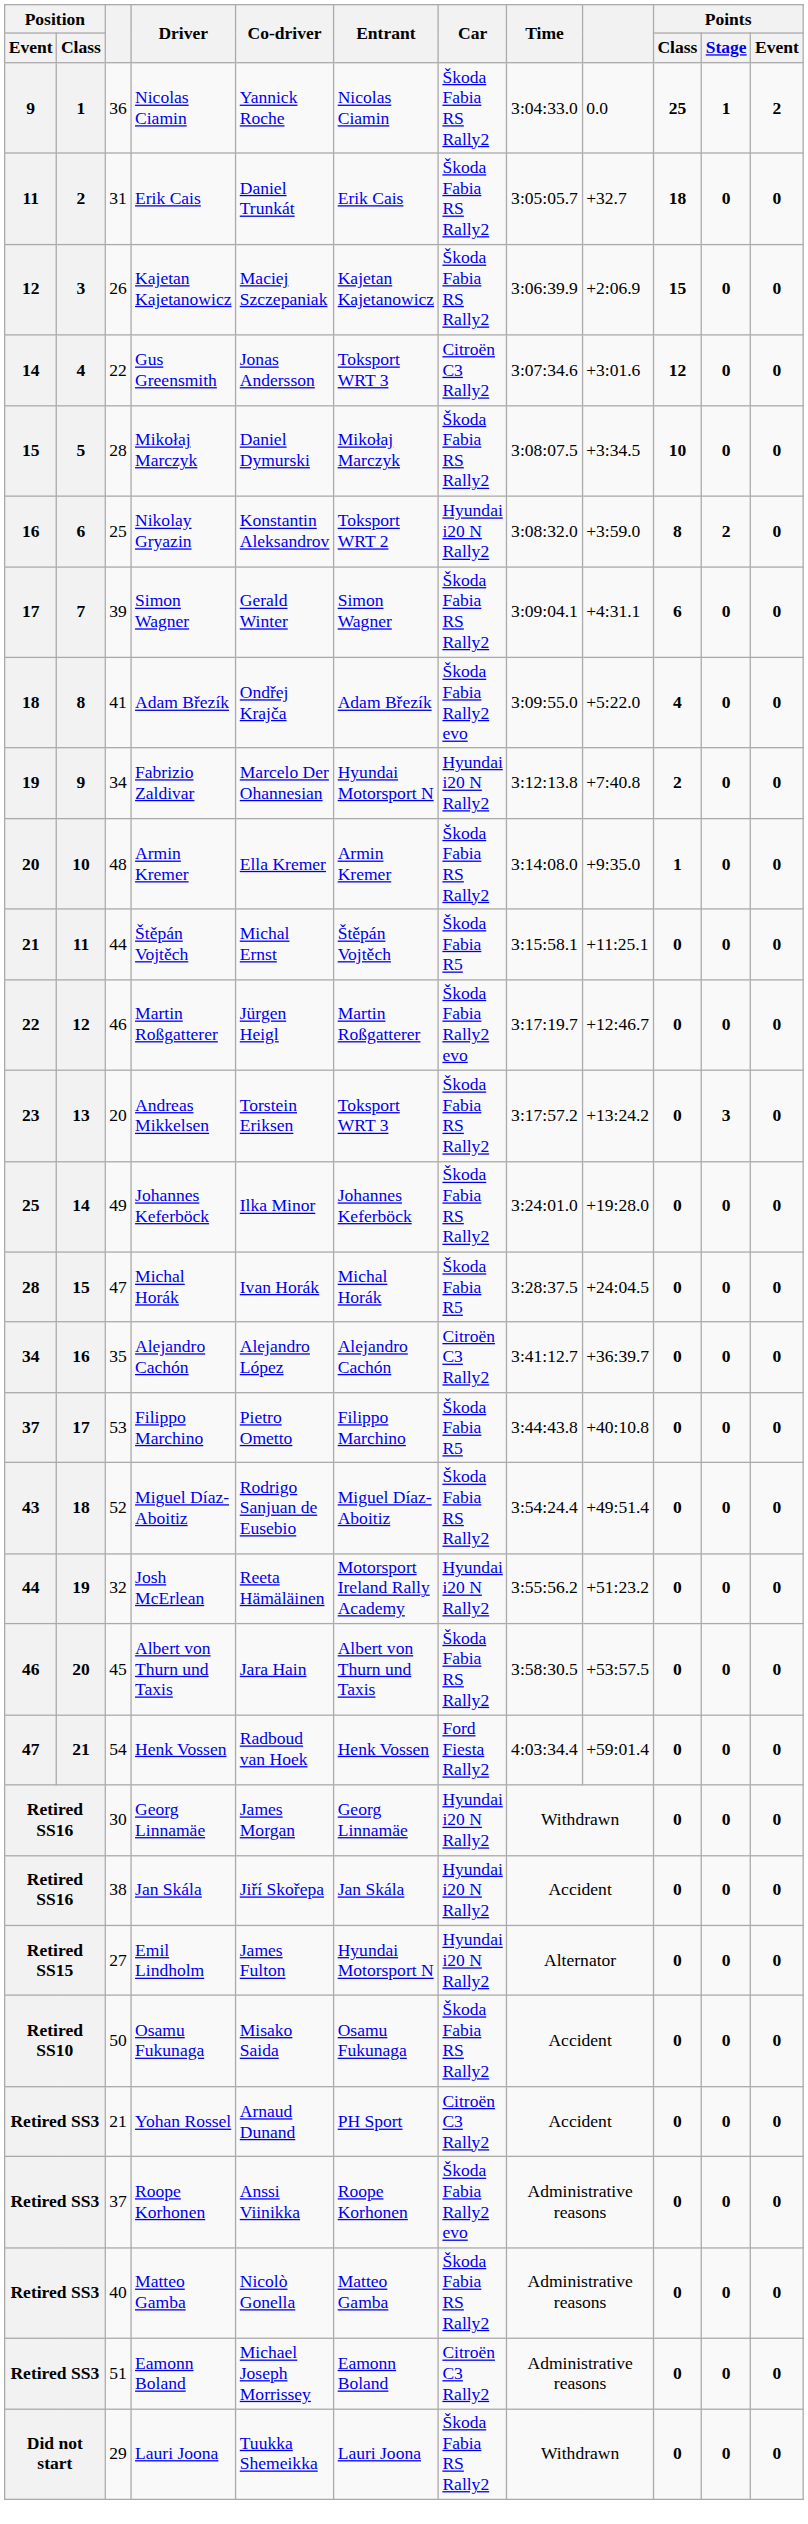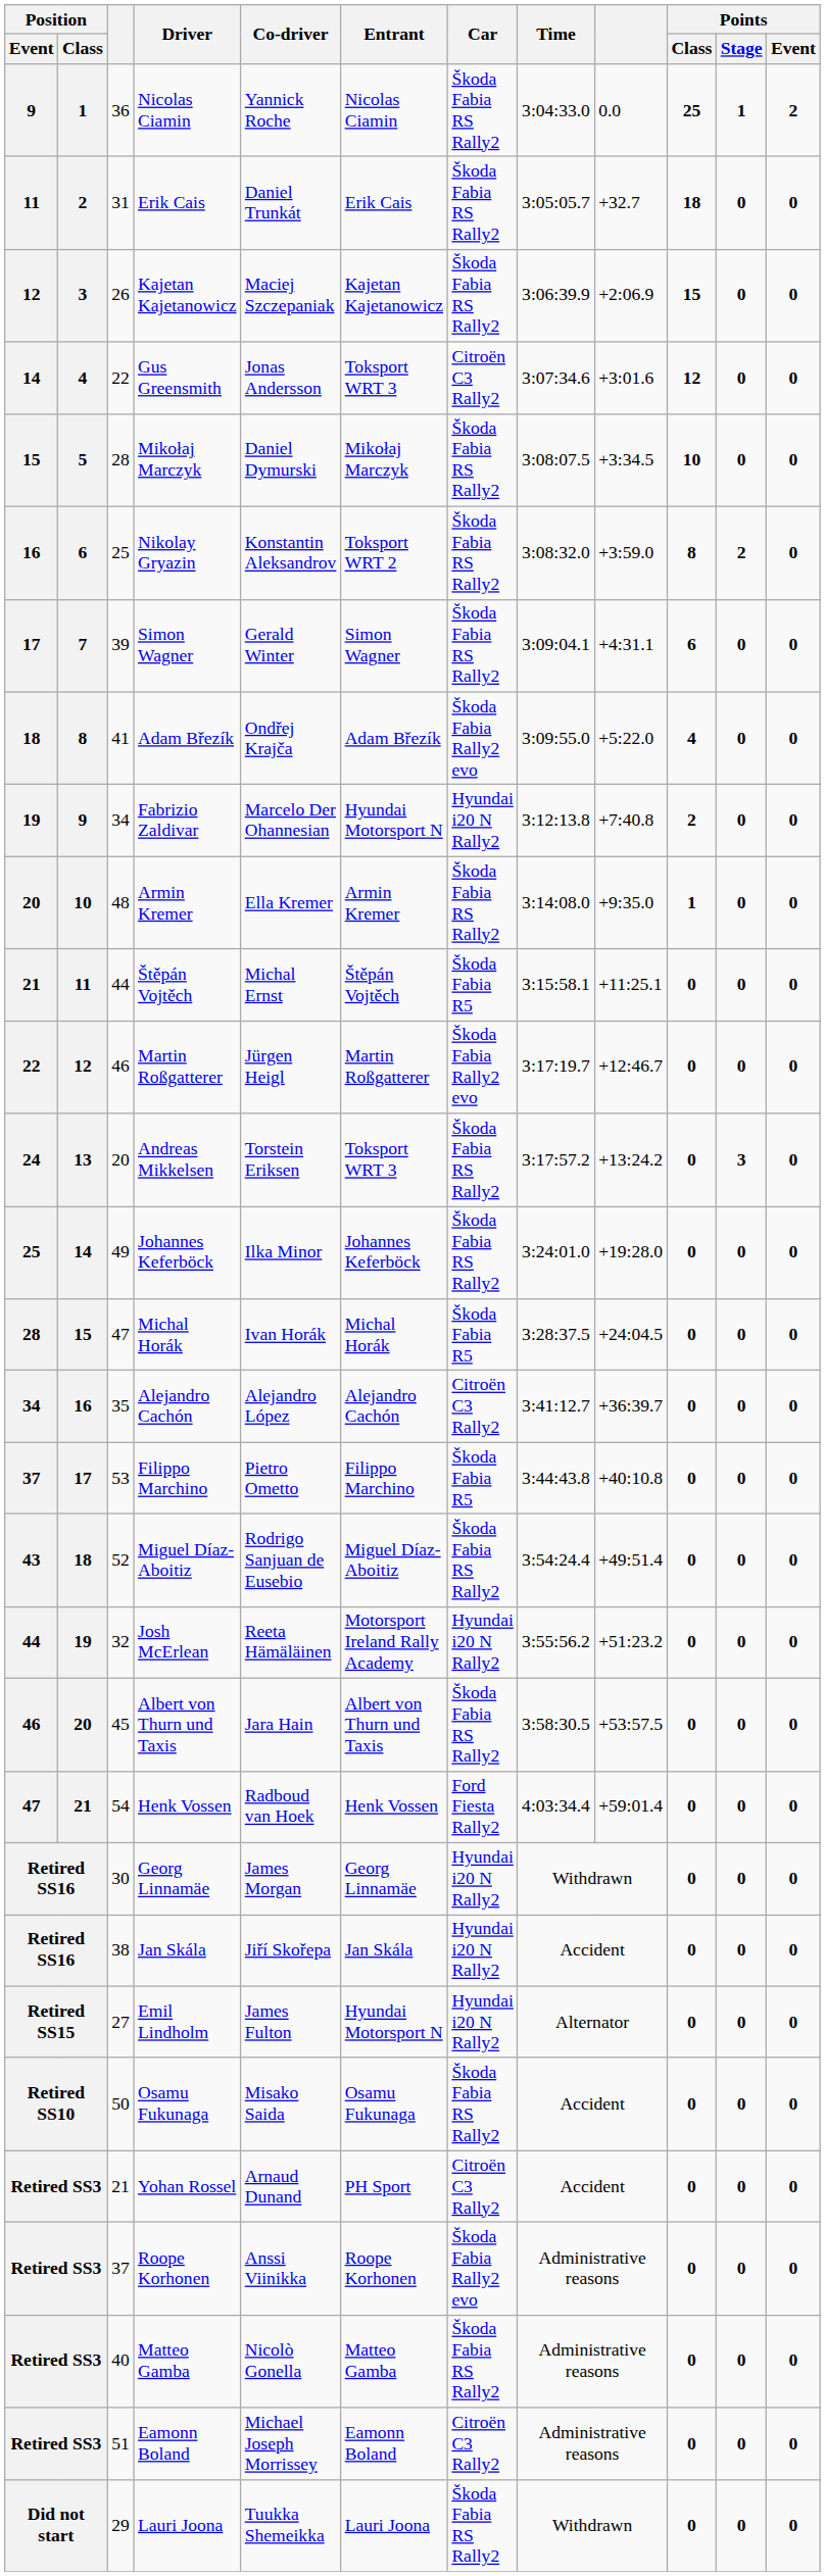 <table class="wikitable" width=85% style="font-size: 85%;">
 <tr>
 <th colspan="2">Position</th>
 <th rowspan="2"></th>
 <th rowspan="2">Driver</th>
 <th rowspan="2">Co-driver</th>
 <th rowspan="2">Entrant</th>
 <th rowspan="2">Car</th>
 <th rowspan="2">Time</th>
 <th rowspan="2"></th>
 <th colspan="3">Points</th>
 </tr>
 <tr>
 <th>Event</th>
 <th>Class</th>
 <th>Class</th>
 <th><a href='#'>Stage</a></th>
 <th>Event</th>
 </tr>
 <tr>
 <th>9</th>
 <th>1</th>
 <td align="center">36</td>
 <td><a href='#'>Nicolas Ciamin</a></td>
 <td><a href='#'>Yannick Roche</a></td>
 <td><a href='#'>Nicolas Ciamin</a></td>
 <td><a href='#'>Škoda Fabia RS Rally2</a></td>
 <td>3:04:33.0</td>
 <td>0.0</td>
 <td align="center"><strong>25</strong></td>
 <td align="center"><strong>1</strong></td>
 <td align="center"><strong>2</strong></td>
 </tr>
 <tr>
 <th>11</th>
 <th>2</th>
 <td align="center">31</td>
 <td><a href='#'>Erik Cais</a></td>
 <td><a href='#'>Daniel Trunkát</a></td>
 <td><a href='#'>Erik Cais</a></td>
 <td><a href='#'>Škoda Fabia RS Rally2</a></td>
 <td>3:05:05.7</td>
 <td>+32.7</td>
 <td align="center"><strong>18</strong></td>
 <td align="center"><strong>0</strong></td>
 <td align="center"><strong>0</strong></td>
 </tr>
 <tr>
 <th>12</th>
 <th>3</th>
 <td align="center">26</td>
 <td><a href='#'>Kajetan Kajetanowicz</a></td>
 <td><a href='#'>Maciej Szczepaniak</a></td>
 <td><a href='#'>Kajetan Kajetanowicz</a></td>
 <td><a href='#'>Škoda Fabia RS Rally2</a></td>
 <td>3:06:39.9</td>
 <td>+2:06.9</td>
 <td align="center"><strong>15</strong></td>
 <td align="center"><strong>0</strong></td>
 <td align="center"><strong>0</strong></td>
 </tr>
 <tr>
 <th>14</th>
 <th>4</th>
 <td align="center">22</td>
 <td><a href='#'>Gus Greensmith</a></td>
 <td><a href='#'>Jonas Andersson</a></td>
 <td><a href='#'>Toksport WRT 3</a></td>
 <td><a href='#'>Citroën C3 Rally2</a></td>
 <td>3:07:34.6</td>
 <td>+3:01.6</td>
 <td align="center"><strong>12</strong></td>
 <td align="center"><strong>0</strong></td>
 <td align="center"><strong>0</strong></td>
 </tr>
 <tr>
 <th>15</th>
 <th>5</th>
 <td align="center">28</td>
 <td><a href='#'>Mikołaj Marczyk</a></td>
 <td><a href='#'>Daniel Dymurski</a></td>
 <td><a href='#'>Mikołaj Marczyk</a></td>
 <td><a href='#'>Škoda Fabia RS Rally2</a></td>
 <td>3:08:07.5</td>
 <td>+3:34.5</td>
 <td align="center"><strong>10</strong></td>
 <td align="center"><strong>0</strong></td>
 <td align="center"><strong>0</strong></td>
 </tr>
 <tr>
 <th>16</th>
 <th>6</th>
 <td align="center">25</td>
 <td><a href='#'>Nikolay Gryazin</a></td>
 <td><a href='#'>Konstantin Aleksandrov</a></td>
 <td><a href='#'>Toksport WRT 2</a></td>
-<td><a href='#'>Hyundai i20 N Rally2</a></td>
+<td><a href='#'>Škoda Fabia RS Rally2</a></td>
 <td>3:08:32.0</td>
 <td>+3:59.0</td>
 <td align="center"><strong>8</strong></td>
 <td align="center"><strong>2</strong></td>
 <td align="center"><strong>0</strong></td>
 </tr>
 <tr>
 <th>17</th>
 <th>7</th>
 <td align="center">39</td>
 <td><a href='#'>Simon Wagner</a></td>
 <td><a href='#'>Gerald Winter</a></td>
 <td><a href='#'>Simon Wagner</a></td>
 <td><a href='#'>Škoda Fabia RS Rally2</a></td>
 <td>3:09:04.1</td>
 <td>+4:31.1</td>
 <td align="center"><strong>6</strong></td>
 <td align="center"><strong>0</strong></td>
 <td align="center"><strong>0</strong></td>
 </tr>
 <tr>
 <th>18</th>
 <th>8</th>
 <td align="center">41</td>
 <td><a href='#'>Adam Březík</a></td>
 <td><a href='#'>Ondřej Krajča</a></td>
 <td><a href='#'>Adam Březík</a></td>
 <td><a href='#'>Škoda Fabia Rally2 evo</a></td>
 <td>3:09:55.0</td>
 <td>+5:22.0</td>
 <td align="center"><strong>4</strong></td>
 <td align="center"><strong>0</strong></td>
 <td align="center"><strong>0</strong></td>
 </tr>
 <tr>
 <th>19</th>
 <th>9</th>
 <td align="center">34</td>
 <td><a href='#'>Fabrizio Zaldivar</a></td>
 <td><a href='#'>Marcelo Der Ohannesian</a></td>
 <td><a href='#'>Hyundai Motorsport N</a></td>
 <td><a href='#'>Hyundai i20 N Rally2</a></td>
 <td>3:12:13.8</td>
 <td>+7:40.8</td>
 <td align="center"><strong>2</strong></td>
 <td align="center"><strong>0</strong></td>
 <td align="center"><strong>0</strong></td>
 </tr>
 <tr>
 <th>20</th>
 <th>10</th>
 <td align="center">48</td>
 <td><a href='#'>Armin Kremer</a></td>
 <td><a href='#'>Ella Kremer</a></td>
 <td><a href='#'>Armin Kremer</a></td>
 <td><a href='#'>Škoda Fabia RS Rally2</a></td>
 <td>3:14:08.0</td>
 <td>+9:35.0</td>
 <td align="center"><strong>1</strong></td>
 <td align="center"><strong>0</strong></td>
 <td align="center"><strong>0</strong></td>
 </tr>
 <tr>
 <th>21</th>
 <th>11</th>
 <td align="center">44</td>
 <td><a href='#'>Štěpán Vojtěch</a></td>
 <td><a href='#'>Michal Ernst</a></td>
 <td><a href='#'>Štěpán Vojtěch</a></td>
 <td><a href='#'>Škoda Fabia R5</a></td>
 <td>3:15:58.1</td>
 <td>+11:25.1</td>
 <td align="center"><strong>0</strong></td>
 <td align="center"><strong>0</strong></td>
 <td align="center"><strong>0</strong></td>
 </tr>
 <tr>
 <th>22</th>
 <th>12</th>
 <td align="center">46</td>
 <td><a href='#'>Martin Roßgatterer</a></td>
 <td><a href='#'>Jürgen Heigl</a></td>
 <td><a href='#'>Martin Roßgatterer</a></td>
 <td><a href='#'>Škoda Fabia Rally2 evo</a></td>
 <td>3:17:19.7</td>
 <td>+12:46.7</td>
 <td align="center"><strong>0</strong></td>
 <td align="center"><strong>0</strong></td>
 <td align="center"><strong>0</strong></td>
 </tr>
 <tr>
-<th>23</th>
+<th>24</th>
 <th>13</th>
 <td align="center">20</td>
 <td><a href='#'>Andreas Mikkelsen</a></td>
 <td><a href='#'>Torstein Eriksen</a></td>
 <td><a href='#'>Toksport WRT 3</a></td>
 <td><a href='#'>Škoda Fabia RS Rally2</a></td>
 <td>3:17:57.2</td>
 <td>+13:24.2</td>
 <td align="center"><strong>0</strong></td>
 <td align="center"><strong>3</strong></td>
 <td align="center"><strong>0</strong></td>
 </tr>
 <tr>
 <th>25</th>
 <th>14</th>
 <td align="center">49</td>
 <td><a href='#'>Johannes Keferböck</a></td>
 <td><a href='#'>Ilka Minor</a></td>
 <td><a href='#'>Johannes Keferböck</a></td>
 <td><a href='#'>Škoda Fabia RS Rally2</a></td>
 <td>3:24:01.0</td>
 <td>+19:28.0</td>
 <td align="center"><strong>0</strong></td>
 <td align="center"><strong>0</strong></td>
 <td align="center"><strong>0</strong></td>
 </tr>
 <tr>
 <th>28</th>
 <th>15</th>
 <td align="center">47</td>
 <td><a href='#'>Michal Horák</a></td>
 <td><a href='#'>Ivan Horák</a></td>
 <td><a href='#'>Michal Horák</a></td>
 <td><a href='#'>Škoda Fabia R5</a></td>
 <td>3:28:37.5</td>
 <td>+24:04.5</td>
 <td align="center"><strong>0</strong></td>
 <td align="center"><strong>0</strong></td>
 <td align="center"><strong>0</strong></td>
 </tr>
 <tr>
 <th>34</th>
 <th>16</th>
 <td align="center">35</td>
 <td><a href='#'>Alejandro Cachón</a></td>
 <td><a href='#'>Alejandro López</a></td>
 <td><a href='#'>Alejandro Cachón</a></td>
 <td><a href='#'>Citroën C3 Rally2</a></td>
 <td>3:41:12.7</td>
 <td>+36:39.7</td>
 <td align="center"><strong>0</strong></td>
 <td align="center"><strong>0</strong></td>
 <td align="center"><strong>0</strong></td>
 </tr>
 <tr>
 <th>37</th>
 <th>17</th>
 <td align="center">53</td>
 <td><a href='#'>Filippo Marchino</a></td>
 <td><a href='#'>Pietro Ometto</a></td>
 <td><a href='#'>Filippo Marchino</a></td>
 <td><a href='#'>Škoda Fabia R5</a></td>
 <td>3:44:43.8</td>
 <td>+40:10.8</td>
 <td align="center"><strong>0</strong></td>
 <td align="center"><strong>0</strong></td>
 <td align="center"><strong>0</strong></td>
 </tr>
 <tr>
 <th>43</th>
 <th>18</th>
 <td align="center">52</td>
 <td><a href='#'>Miguel Díaz-Aboitiz</a></td>
 <td><a href='#'>Rodrigo Sanjuan de Eusebio</a></td>
 <td><a href='#'>Miguel Díaz-Aboitiz</a></td>
 <td><a href='#'>Škoda Fabia RS Rally2</a></td>
 <td>3:54:24.4</td>
 <td>+49:51.4</td>
 <td align="center"><strong>0</strong></td>
 <td align="center"><strong>0</strong></td>
 <td align="center"><strong>0</strong></td>
 </tr>
 <tr>
 <th>44</th>
 <th>19</th>
 <td align="center">32</td>
 <td><a href='#'>Josh McErlean</a></td>
 <td><a href='#'>Reeta Hämäläinen</a></td>
 <td><a href='#'>Motorsport Ireland Rally Academy</a></td>
 <td><a href='#'>Hyundai i20 N Rally2</a></td>
 <td>3:55:56.2</td>
 <td>+51:23.2</td>
 <td align="center"><strong>0</strong></td>
 <td align="center"><strong>0</strong></td>
 <td align="center"><strong>0</strong></td>
 </tr>
 <tr>
 <th>46</th>
 <th>20</th>
 <td align="center">45</td>
 <td><a href='#'>Albert von Thurn und Taxis</a></td>
 <td><a href='#'>Jara Hain</a></td>
 <td><a href='#'>Albert von Thurn und Taxis</a></td>
 <td><a href='#'>Škoda Fabia RS Rally2</a></td>
 <td>3:58:30.5</td>
 <td>+53:57.5</td>
 <td align="center"><strong>0</strong></td>
 <td align="center"><strong>0</strong></td>
 <td align="center"><strong>0</strong></td>
 </tr>
 <tr>
 <th>47</th>
 <th>21</th>
 <td align="center">54</td>
 <td><a href='#'>Henk Vossen</a></td>
 <td><a href='#'>Radboud van Hoek</a></td>
 <td><a href='#'>Henk Vossen</a></td>
 <td><a href='#'>Ford Fiesta Rally2</a></td>
 <td>4:03:34.4</td>
 <td>+59:01.4</td>
 <td align="center"><strong>0</strong></td>
 <td align="center"><strong>0</strong></td>
 <td align="center"><strong>0</strong></td>
 </tr>
 <tr>
 <th colspan="2">Retired SS16</th>
 <td align="center">30</td>
 <td><a href='#'>Georg Linnamäe</a></td>
 <td><a href='#'>James Morgan</a></td>
 <td><a href='#'>Georg Linnamäe</a></td>
 <td><a href='#'>Hyundai i20 N Rally2</a></td>
 <td align="center"  colspan="2">Withdrawn</td>
 <td align="center"><strong>0</strong></td>
 <td align="center"><strong>0</strong></td>
 <td align="center"><strong>0</strong></td>
 </tr>
 <tr>
 <th colspan="2">Retired SS16</th>
 <td align="center">38</td>
 <td><a href='#'>Jan Skála</a></td>
 <td><a href='#'>Jiří Skořepa</a></td>
 <td><a href='#'>Jan Skála</a></td>
 <td><a href='#'>Hyundai i20 N Rally2</a></td>
 <td align="center"  colspan="2">Accident</td>
 <td align="center"><strong>0</strong></td>
 <td align="center"><strong>0</strong></td>
 <td align="center"><strong>0</strong></td>
 </tr>
 <tr>
 <th colspan="2">Retired SS15</th>
 <td align="center">27</td>
 <td><a href='#'>Emil Lindholm</a></td>
 <td><a href='#'>James Fulton</a></td>
 <td><a href='#'>Hyundai Motorsport N</a></td>
 <td><a href='#'>Hyundai i20 N Rally2</a></td>
 <td align="center"  colspan="2">Alternator</td>
 <td align="center"><strong>0</strong></td>
 <td align="center"><strong>0</strong></td>
 <td align="center"><strong>0</strong></td>
 </tr>
 <tr>
 <th colspan="2">Retired SS10</th>
 <td align="center">50</td>
 <td><a href='#'>Osamu Fukunaga</a></td>
 <td><a href='#'>Misako Saida</a></td>
 <td><a href='#'>Osamu Fukunaga</a></td>
 <td><a href='#'>Škoda Fabia RS Rally2</a></td>
 <td align="center" colspan="2">Accident</td>
 <td align="center"><strong>0</strong></td>
 <td align="center"><strong>0</strong></td>
 <td align="center"><strong>0</strong></td>
 </tr>
 <tr>
 <th colspan="2">Retired SS3</th>
 <td align="center">21</td>
 <td><a href='#'>Yohan Rossel</a></td>
 <td><a href='#'>Arnaud Dunand</a></td>
 <td><a href='#'>PH Sport</a></td>
 <td><a href='#'>Citroën C3 Rally2</a></td>
 <td align="center" colspan="2">Accident</td>
 <td align="center"><strong>0</strong></td>
 <td align="center"><strong>0</strong></td>
 <td align="center"><strong>0</strong></td>
 </tr>
 <tr>
 <th colspan="2">Retired SS3</th>
 <td align="center">37</td>
 <td><a href='#'>Roope Korhonen</a></td>
 <td><a href='#'>Anssi Viinikka</a></td>
 <td><a href='#'>Roope Korhonen</a></td>
 <td><a href='#'>Škoda Fabia Rally2 evo</a></td>
 <td align="center" colspan="2">Administrative reasons</td>
 <td align="center"><strong>0</strong></td>
 <td align="center"><strong>0</strong></td>
 <td align="center"><strong>0</strong></td>
 </tr>
 <tr>
 <th colspan="2">Retired SS3</th>
 <td align="center">40</td>
 <td><a href='#'>Matteo Gamba</a></td>
 <td><a href='#'>Nicolò Gonella</a></td>
 <td><a href='#'>Matteo Gamba</a></td>
 <td><a href='#'>Škoda Fabia RS Rally2</a></td>
 <td align="center" colspan="2">Administrative reasons</td>
 <td align="center"><strong>0</strong></td>
 <td align="center"><strong>0</strong></td>
 <td align="center"><strong>0</strong></td>
 </tr>
 <tr>
 <th colspan="2">Retired SS3</th>
 <td align="center">51</td>
 <td><a href='#'>Eamonn Boland</a></td>
 <td><a href='#'>Michael Joseph Morrissey</a></td>
 <td><a href='#'>Eamonn Boland</a></td>
 <td><a href='#'>Citroën C3 Rally2</a></td>
 <td align="center" colspan="2">Administrative reasons</td>
 <td align="center"><strong>0</strong></td>
 <td align="center"><strong>0</strong></td>
 <td align="center"><strong>0</strong></td>
 </tr>
 <tr>
 <th colspan="2">Did not start</th>
 <td align="center">29</td>
 <td><a href='#'>Lauri Joona</a></td>
 <td><a href='#'>Tuukka Shemeikka</a></td>
 <td><a href='#'>Lauri Joona</a></td>
 <td><a href='#'>Škoda Fabia RS Rally2</a></td>
 <td align="center" colspan="2">Withdrawn</td>
 <td align="center"><strong>0</strong></td>
 <td align="center"><strong>0</strong></td>
 <td align="center"><strong>0</strong></td>
 </tr>
 <tr>
 </tr>
 </table>
